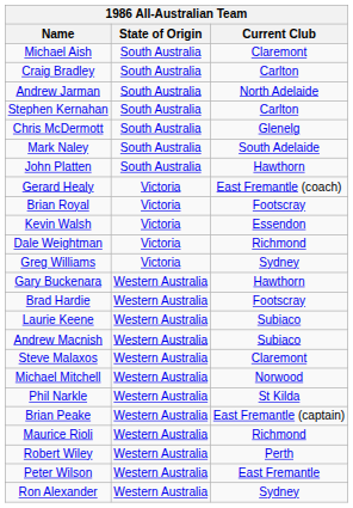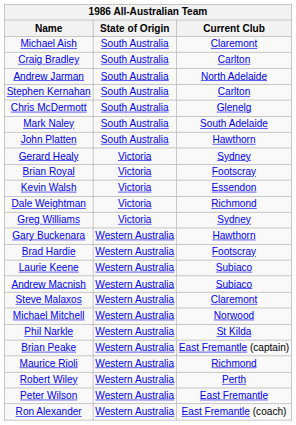 <table class="wikitable" style="text-align: center">
 <tr>
 <th colspan="10">1986 All-Australian Team</th>
 </tr>
 <tr>
 <th>Name</th>
 <th>State of Origin</th>
 <th>Current Club</th>
 </tr>
 <tr>
 <td><a href='#'>Michael Aish</a></td>
 <td><a href='#'>South Australia</a></td>
 <td><a href='#'>Claremont</a></td>
 </tr>
 <tr>
 <td><a href='#'>Craig Bradley</a></td>
 <td><a href='#'>South Australia</a></td>
 <td><a href='#'>Carlton</a></td>
 </tr>
 <tr>
 <td><a href='#'>Andrew Jarman</a></td>
 <td><a href='#'>South Australia</a></td>
 <td><a href='#'>North Adelaide</a></td>
 </tr>
 <tr>
 <td><a href='#'>Stephen Kernahan</a></td>
 <td><a href='#'>South Australia</a></td>
 <td><a href='#'>Carlton</a></td>
 </tr>
 <tr>
 <td><a href='#'>Chris McDermott</a></td>
 <td><a href='#'>South Australia</a></td>
 <td><a href='#'>Glenelg</a></td>
 </tr>
 <tr>
 <td><a href='#'>Mark Naley</a></td>
 <td><a href='#'>South Australia</a></td>
 <td><a href='#'>South Adelaide</a></td>
 </tr>
 <tr>
 <td><a href='#'>John Platten</a></td>
 <td><a href='#'>South Australia</a></td>
 <td><a href='#'>Hawthorn</a></td>
 </tr>
 <tr>
 <td><a href='#'>Gerard Healy</a></td>
 <td><a href='#'>Victoria</a></td>
-<td><a href='#'>East Fremantle</a> (coach)</td>
+<td><a href='#'>Sydney</a></td>
 </tr>
 <tr>
 <td><a href='#'>Brian Royal</a></td>
 <td><a href='#'>Victoria</a></td>
 <td><a href='#'>Footscray</a></td>
 </tr>
 <tr>
 <td><a href='#'>Kevin Walsh</a></td>
 <td><a href='#'>Victoria</a></td>
 <td><a href='#'>Essendon</a></td>
 </tr>
 <tr>
 <td><a href='#'>Dale Weightman</a></td>
 <td><a href='#'>Victoria</a></td>
 <td><a href='#'>Richmond</a></td>
 </tr>
 <tr>
 <td><a href='#'>Greg Williams</a></td>
 <td><a href='#'>Victoria</a></td>
 <td><a href='#'>Sydney</a></td>
 </tr>
 <tr>
 <td><a href='#'>Gary Buckenara</a></td>
 <td><a href='#'>Western Australia</a></td>
 <td><a href='#'>Hawthorn</a></td>
 </tr>
 <tr>
 <td><a href='#'>Brad Hardie</a></td>
 <td><a href='#'>Western Australia</a></td>
 <td><a href='#'>Footscray</a></td>
 </tr>
 <tr>
 <td><a href='#'>Laurie Keene</a></td>
 <td><a href='#'>Western Australia</a></td>
 <td><a href='#'>Subiaco</a></td>
 </tr>
 <tr>
 <td><a href='#'>Andrew Macnish</a></td>
 <td><a href='#'>Western Australia</a></td>
 <td><a href='#'>Subiaco</a></td>
 </tr>
 <tr>
 <td><a href='#'>Steve Malaxos</a></td>
 <td><a href='#'>Western Australia</a></td>
 <td><a href='#'>Claremont</a></td>
 </tr>
 <tr>
 <td><a href='#'>Michael Mitchell</a></td>
 <td><a href='#'>Western Australia</a></td>
 <td><a href='#'>Norwood</a></td>
 </tr>
 <tr>
 <td><a href='#'>Phil Narkle</a></td>
 <td><a href='#'>Western Australia</a></td>
 <td><a href='#'>St Kilda</a></td>
 </tr>
 <tr>
 <td><a href='#'>Brian Peake</a></td>
 <td><a href='#'>Western Australia</a></td>
 <td><a href='#'>East Fremantle</a> (captain)</td>
 </tr>
 <tr>
 <td><a href='#'>Maurice Rioli</a></td>
 <td><a href='#'>Western Australia</a></td>
 <td><a href='#'>Richmond</a></td>
 </tr>
 <tr>
 <td><a href='#'>Robert Wiley</a></td>
 <td><a href='#'>Western Australia</a></td>
 <td><a href='#'>Perth</a></td>
 </tr>
 <tr>
 <td><a href='#'>Peter Wilson</a></td>
 <td><a href='#'>Western Australia</a></td>
 <td><a href='#'>East Fremantle</a></td>
 </tr>
 <tr>
 <td><a href='#'>Ron Alexander</a></td>
 <td><a href='#'>Western Australia</a></td>
-<td><a href='#'>Sydney</a></td>
+<td><a href='#'>East Fremantle</a> (coach)</td>
 </tr>
 </table>
